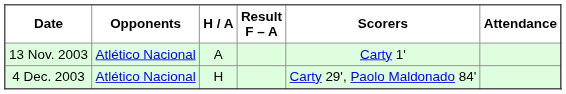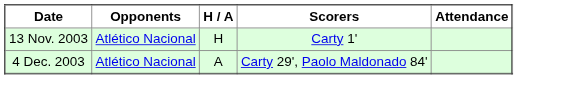 <table border="2" cellpadding="4" style="border-collapse:collapse; text-align:center;">
 <tr>
 <th><strong>Date</strong></th>
 <th><strong>Opponents</strong></th>
 <th><strong>H / A</strong></th>
-<th><strong>Result<br>F – A</strong></th>
 <th><strong>Scorers</strong></th>
 <th><strong>Attendance</strong></th>
 </tr>
 <tr bgcolor="#ddffdd">
 <td>13 Nov. 2003</td>
 <td> <a href='#'>Atlético Nacional</a></td>
-<td>A</td>
-<td></td>
+<td>H</td>
 <td><a href='#'>Carty</a> 1'</td>
 <td></td>
 </tr>
 <tr bgcolor="#ddffdd">
 <td>4 Dec. 2003</td>
 <td> <a href='#'>Atlético Nacional</a></td>
-<td>H</td>
-<td></td>
+<td>A</td>
 <td><a href='#'>Carty</a> 29', <a href='#'>Paolo Maldonado</a> 84'</td>
 <td></td>
 </tr>
 </table>
